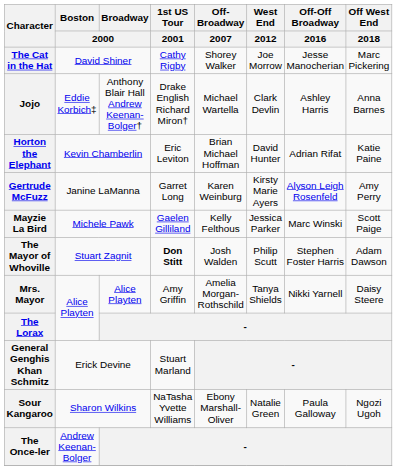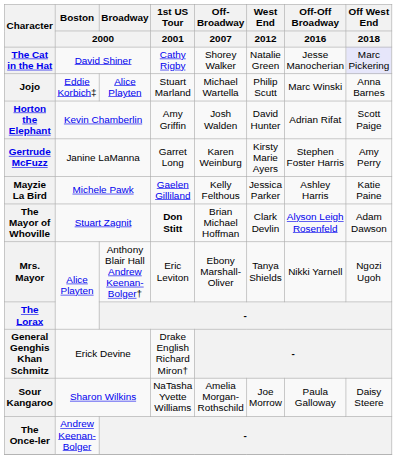 <table class="wikitable" style="width:1000;">
 <tr>
 <th rowspan=2 scope="col">Character</th>
 <th scope="col">Boston</th>
 <th scope="col">Broadway</th>
 <th scope="col">1st US Tour</th>
 <th scope="col">Off-Broadway</th>
 <th scope="col">West End</th>
 <th scope="col">Off-Off Broadway</th>
 <th scope="col">Off West End</th>
 </tr>
 <tr>
 <th colspan=2>2000</th>
 <th>2001</th>
 <th>2007</th>
 <th>2012</th>
 <th>2016</th>
 <th>2018</th>
 </tr>
 <tr>
 <th><a href='#'>The Cat in the Hat</a></th>
 <td colspan="2" style="text-align: center;"><a href='#'>David Shiner</a></td>
 <td align="center"><a href='#'>Cathy Rigby</a></td>
 <td align="center">Shorey Walker</td>
-<td align="center">Joe Morrow</td>
+<td align="center">Natalie Green</td>
 <td align="center">Jesse Manocherian</td>
-<td align="center">Marc Pickering</td>
+<td align="center" style="background: lavender;">Marc Pickering</td>
 </tr>
 <tr>
 <th>Jojo</th>
 <td align=center><a href='#'>Eddie Korbich</a>‡</td>
-<td align="center">Anthony Blair Hall <br><a href='#'>Andrew Keenan-Bolger</a>†</td>
-<td align="center">Drake English <br> Richard Miron†</td>
+<td align=center><a href='#'>Alice Playten</a></td>
+<td align="center">Stuart Marland</td>
 <td align="center">Michael Wartella</td>
-<td align="center">Clark Devlin</td>
-<td align="center">Ashley Harris</td>
+<td align="center">Philip Scutt</td>
+<td align="center">Marc Winski</td>
 <td align="center">Anna Barnes</td>
 </tr>
 <tr>
 <th><a href='#'>Horton the Elephant</a></th>
 <td colspan="2" style="text-align: center;"><a href='#'>Kevin Chamberlin</a></td>
-<td align="center">Eric Leviton</td>
-<td align="center">Brian Michael Hoffman</td>
+<td align="center">Amy Griffin</td>
+<td align="center">Josh Walden</td>
 <td align=center>David Hunter</td>
 <td align="center">Adrian Rifat</td>
-<td align="center">Katie Paine</td>
+<td align="center">Scott Paige</td>
 </tr>
 <tr>
 <th><a href='#'>Gertrude McFuzz</a></th>
 <td colspan="2" style="text-align: center;">Janine LaManna</td>
 <td align="center">Garret Long</td>
 <td align="center">Karen Weinburg</td>
 <td align="center">Kirsty Marie Ayers</td>
-<td align="center"><a href='#'>Alyson Leigh Rosenfeld</a></td>
+<td align="center">Stephen Foster Harris</td>
 <td align="center">Amy Perry</td>
 </tr>
 <tr>
 <th>Mayzie La Bird</th>
 <td colspan="2" style="text-align: center;"><a href='#'>Michele Pawk</a></td>
 <td align="center"><a href='#'>Gaelen Gilliland</a></td>
 <td align="center">Kelly Felthous</td>
 <td align="center">Jessica Parker</td>
-<td align="center">Marc Winski</td>
-<td align="center">Scott Paige</td>
+<td align="center">Ashley Harris</td>
+<td align="center">Katie Paine</td>
 </tr>
 <tr>
 <th>The Mayor of Whoville</th>
 <td colspan="2" style="text-align: center;"><a href='#'>Stuart Zagnit</a></td>
 <td align="center"><strong>Don Stitt</strong></td>
-<td align="center">Josh Walden</td>
-<td align="center">Philip Scutt</td>
-<td align="center">Stephen Foster Harris</td>
+<td align="center">Brian Michael Hoffman</td>
+<td align="center">Clark Devlin</td>
+<td align="center"><a href='#'>Alyson Leigh Rosenfeld</a></td>
 <td align="center">Adam Dawson</td>
 </tr>
 <tr>
 <th>Mrs. Mayor</th>
 <td rowspan="2" style="text-align: center;"><a href='#'>Alice Playten</a></td>
-<td align=center><a href='#'>Alice Playten</a></td>
-<td align="center">Amy Griffin</td>
-<td align="center">Amelia Morgan-Rothschild</td>
+<td align="center">Anthony Blair Hall <br><a href='#'>Andrew Keenan-Bolger</a>†</td>
+<td align="center">Eric Leviton</td>
+<td align="center">Ebony Marshall-Oliver</td>
 <td align="center">Tanya Shields</td>
 <td align="center">Nikki Yarnell</td>
-<td align="center">Daisy Steere</td>
+<td align="center">Ngozi Ugoh</td>
 </tr>
 <tr>
 <th><a href='#'>The Lorax</a></th>
 <th colspan=6>-</th>
 </tr>
 <tr>
 <th>General Genghis Khan Schmitz</th>
 <td colspan="2" style="text-align: center;">Erick Devine</td>
-<td align="center">Stuart Marland</td>
+<td align="center">Drake English <br> Richard Miron†</td>
 <th colspan="4">-</th>
 </tr>
 <tr>
 <th>Sour Kangaroo</th>
 <td colspan="2" style="text-align:center;"><a href='#'>Sharon Wilkins</a></td>
 <td align="center">NaTasha Yvette Williams</td>
-<td align="center">Ebony Marshall-Oliver</td>
-<td align="center">Natalie Green</td>
+<td align="center">Amelia Morgan-Rothschild</td>
+<td align="center">Joe Morrow</td>
 <td align="center">Paula Galloway</td>
-<td align="center">Ngozi Ugoh</td>
+<td align="center">Daisy Steere</td>
 </tr>
 <tr>
 <th>The Once-ler</th>
 <td align="center"><a href='#'>Andrew Keenan-Bolger</a></td>
 <th colspan=7>-</th>
 </tr>
 <tr>
 </tr>
 </table>
